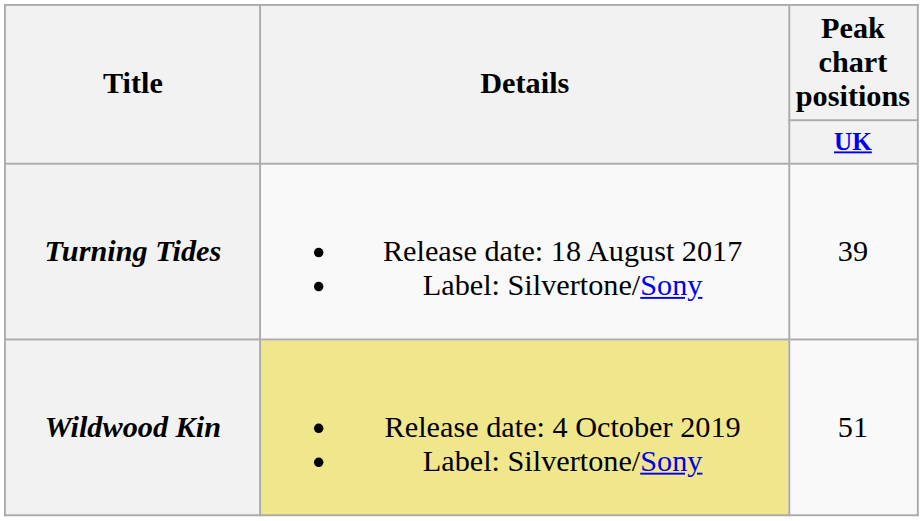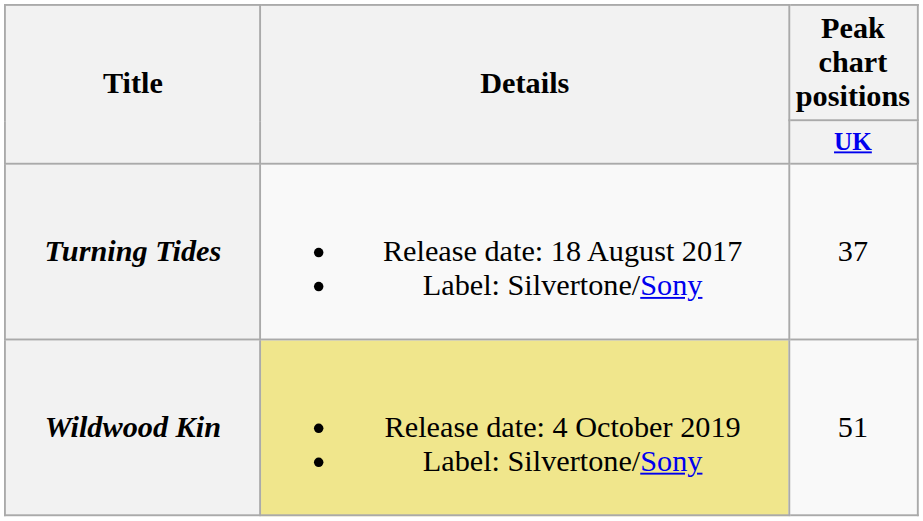 <table class="wikitable plainrowheaders" style="text-align:center;">
 <tr>
 <th rowspan="2" style="width:8em;">Title</th>
 <th rowspan="2" style="width:17em;">Details</th>
 <th colspan="1">Peak chart positions</th>
 </tr>
 <tr style="font-size:smaller;">
 <th style="width:4em;"><a href='#'>UK</a><br></th>
 </tr>
 <tr>
 <th scope="row"><em>Turning Tides</em></th>
 <td><br><ul><li>Release date: 18 August 2017</li><li>Label: Silvertone/<a href='#'>Sony</a></li></ul></td>
-<td>39</td>
+<td>37</td>
 </tr>
 <tr>
 <th scope="row"><em>Wildwood Kin</em></th>
 <td style="background: khaki;"><br><ul><li>Release date: 4 October 2019</li><li>Label: Silvertone/<a href='#'>Sony</a></li></ul></td>
 <td>51</td>
 </tr>
 </table>
